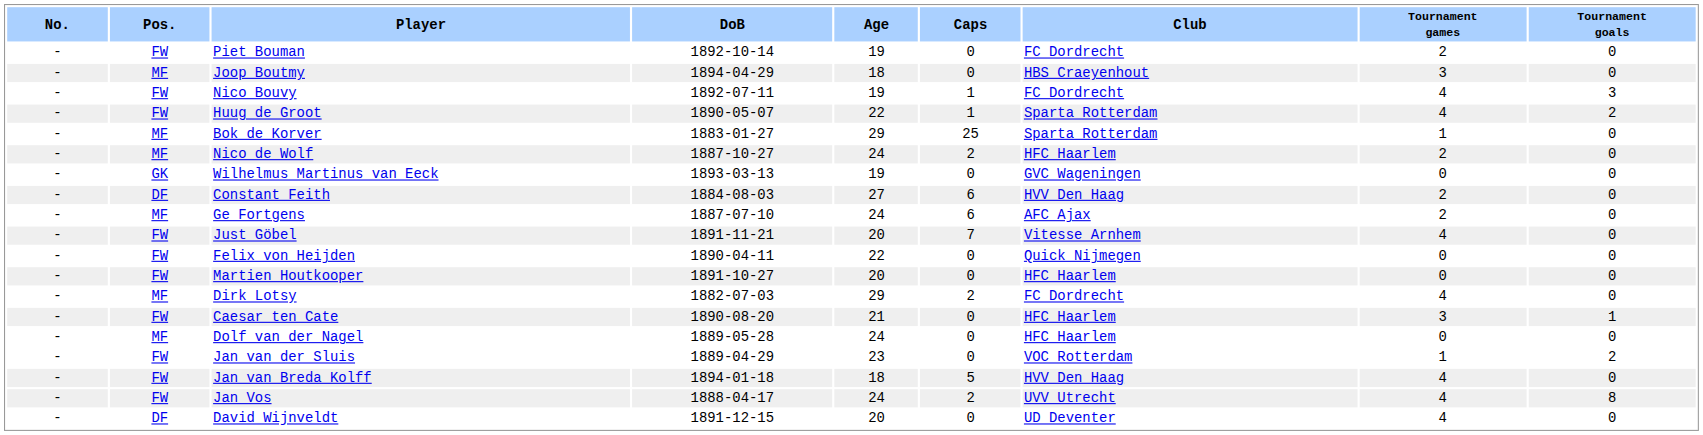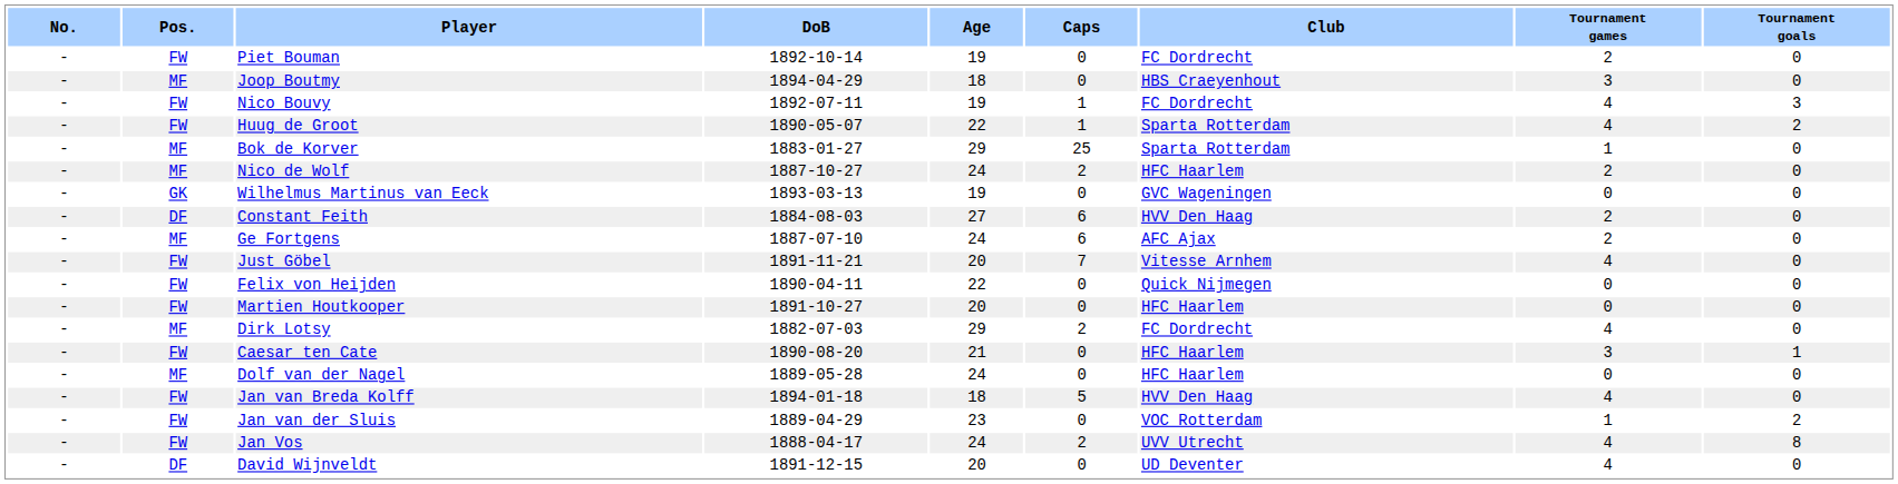 <table border="0" width="100%" style="border: 1px solid #999; background-color:#FFFFFF; text-align:center">
 <tr align="center" bgcolor="#AAD0FF">
 <th width=6%>No.</th>
 <th width=6%>Pos.</th>
 <th width=25%>Player</th>
 <th width=12%>DoB</th>
 <th width=5%>Age</th>
 <th width=6%>Caps</th>
 <th width=20%>Club</th>
 <th width=10%><small>Tournament<br>games</small></th>
 <th width=10%><small>Tournament<br>goals</small></th>
 </tr>
 <tr>
 <td>-</td>
 <td><a href='#'>FW</a></td>
 <td align="left"><a href='#'>Piet Bouman</a></td>
 <td>1892-10-14</td>
 <td>19</td>
 <td>0</td>
 <td align="left"> <a href='#'>FC Dordrecht</a></td>
 <td>2</td>
 <td>0</td>
 </tr>
 <tr bgcolor="#EFEFEF">
 <td>-</td>
 <td><a href='#'>MF</a></td>
 <td align="left"><a href='#'>Joop Boutmy</a></td>
 <td>1894-04-29</td>
 <td>18</td>
 <td>0</td>
 <td align="left"> <a href='#'>HBS Craeyenhout</a></td>
 <td>3</td>
 <td>0</td>
 </tr>
 <tr>
 <td>-</td>
 <td><a href='#'>FW</a></td>
 <td align="left"><a href='#'>Nico Bouvy</a></td>
 <td>1892-07-11</td>
 <td>19</td>
 <td>1</td>
 <td align="left"> <a href='#'>FC Dordrecht</a></td>
 <td>4</td>
 <td>3</td>
 </tr>
 <tr bgcolor="#EFEFEF">
 <td>-</td>
 <td><a href='#'>FW</a></td>
 <td align="left"><a href='#'>Huug de Groot</a></td>
 <td>1890-05-07</td>
 <td>22</td>
 <td>1</td>
 <td align="left"> <a href='#'>Sparta Rotterdam</a></td>
 <td>4</td>
 <td>2</td>
 </tr>
 <tr>
 <td>-</td>
 <td><a href='#'>MF</a></td>
 <td align="left"><a href='#'>Bok de Korver</a></td>
 <td>1883-01-27</td>
 <td>29</td>
 <td>25</td>
 <td align="left"> <a href='#'>Sparta Rotterdam</a></td>
 <td>1</td>
 <td>0</td>
 </tr>
 <tr bgcolor="#EFEFEF">
 <td>-</td>
 <td><a href='#'>MF</a></td>
 <td align="left"><a href='#'>Nico de Wolf</a></td>
 <td>1887-10-27</td>
 <td>24</td>
 <td>2</td>
 <td align="left"> <a href='#'>HFC Haarlem</a></td>
 <td>2</td>
 <td>0</td>
 </tr>
 <tr>
 <td>-</td>
 <td><a href='#'>GK</a></td>
 <td align="left"><a href='#'>Wilhelmus Martinus van Eeck</a></td>
 <td>1893-03-13</td>
 <td>19</td>
 <td>0</td>
 <td align="left"> <a href='#'>GVC Wageningen</a></td>
 <td>0</td>
 <td>0</td>
 </tr>
 <tr bgcolor="#EFEFEF">
 <td>-</td>
 <td><a href='#'>DF</a></td>
 <td align="left"><a href='#'>Constant Feith</a></td>
 <td>1884-08-03</td>
 <td>27</td>
 <td>6</td>
 <td align="left"> <a href='#'>HVV Den Haag</a></td>
 <td>2</td>
 <td>0</td>
 </tr>
 <tr>
 <td>-</td>
 <td><a href='#'>MF</a></td>
 <td align="left"><a href='#'>Ge Fortgens</a></td>
 <td>1887-07-10</td>
 <td>24</td>
 <td>6</td>
 <td align="left"> <a href='#'>AFC Ajax</a></td>
 <td>2</td>
 <td>0</td>
 </tr>
 <tr bgcolor="#EFEFEF">
 <td>-</td>
 <td><a href='#'>FW</a></td>
 <td align="left"><a href='#'>Just Göbel</a></td>
 <td>1891-11-21</td>
 <td>20</td>
 <td>7</td>
 <td align="left"> <a href='#'>Vitesse Arnhem</a></td>
 <td>4</td>
 <td>0</td>
 </tr>
 <tr>
 <td>-</td>
 <td><a href='#'>FW</a></td>
 <td align="left"><a href='#'>Felix von Heijden</a></td>
 <td>1890-04-11</td>
 <td>22</td>
 <td>0</td>
 <td align="left"> <a href='#'>Quick Nijmegen</a></td>
 <td>0</td>
 <td>0</td>
 </tr>
 <tr bgcolor="#EFEFEF">
 <td>-</td>
 <td><a href='#'>FW</a></td>
 <td align="left"><a href='#'>Martien Houtkooper</a></td>
 <td>1891-10-27</td>
 <td>20</td>
 <td>0</td>
 <td align="left"> <a href='#'>HFC Haarlem</a></td>
 <td>0</td>
 <td>0</td>
 </tr>
 <tr>
 <td>-</td>
 <td><a href='#'>MF</a></td>
 <td align="left"><a href='#'>Dirk Lotsy</a></td>
 <td>1882-07-03</td>
 <td>29</td>
 <td>2</td>
 <td align="left"> <a href='#'>FC Dordrecht</a></td>
 <td>4</td>
 <td>0</td>
 </tr>
 <tr bgcolor="#EFEFEF">
 <td>-</td>
 <td><a href='#'>FW</a></td>
 <td align="left"><a href='#'>Caesar ten Cate</a></td>
 <td>1890-08-20</td>
 <td>21</td>
 <td>0</td>
 <td align="left"> <a href='#'>HFC Haarlem</a></td>
 <td>3</td>
 <td>1</td>
 </tr>
 <tr>
 <td>-</td>
 <td><a href='#'>MF</a></td>
 <td align="left"><a href='#'>Dolf van der Nagel</a></td>
 <td>1889-05-28</td>
 <td>24</td>
 <td>0</td>
 <td align="left"> <a href='#'>HFC Haarlem</a></td>
 <td>0</td>
 <td>0</td>
 </tr>
+<tr bgcolor="#EFEFEF">
+<td>-</td>
+<td><a href='#'>FW</a></td>
+<td align="left"><a href='#'>Jan van Breda Kolff</a></td>
+<td>1894-01-18</td>
+<td>18</td>
+<td>5</td>
+<td align="left"> <a href='#'>HVV Den Haag</a></td>
+<td>4</td>
+<td>0</td>
+</tr>
 <tr>
 <td>-</td>
 <td><a href='#'>FW</a></td>
 <td align="left"><a href='#'>Jan van der Sluis</a></td>
 <td>1889-04-29</td>
 <td>23</td>
 <td>0</td>
 <td align="left"> <a href='#'>VOC Rotterdam</a></td>
 <td>1</td>
 <td>2</td>
-</tr>
-<tr bgcolor="#EFEFEF">
-<td>-</td>
-<td><a href='#'>FW</a></td>
-<td align="left"><a href='#'>Jan van Breda Kolff</a></td>
-<td>1894-01-18</td>
-<td>18</td>
-<td>5</td>
-<td align="left"> <a href='#'>HVV Den Haag</a></td>
-<td>4</td>
-<td>0</td>
 </tr>
 <tr bgcolor="#EFEFEF">
 <td>-</td>
 <td><a href='#'>FW</a></td>
 <td align="left"><a href='#'>Jan Vos</a></td>
 <td>1888-04-17</td>
 <td>24</td>
 <td>2</td>
 <td align="left"> <a href='#'>UVV Utrecht</a></td>
 <td>4</td>
 <td>8</td>
 </tr>
 <tr>
 <td>-</td>
 <td><a href='#'>DF</a></td>
 <td align="left"><a href='#'>David Wijnveldt</a></td>
 <td>1891-12-15</td>
 <td>20</td>
 <td>0</td>
 <td align="left"> <a href='#'>UD Deventer</a></td>
 <td>4</td>
 <td>0</td>
 </tr>
 </table>
